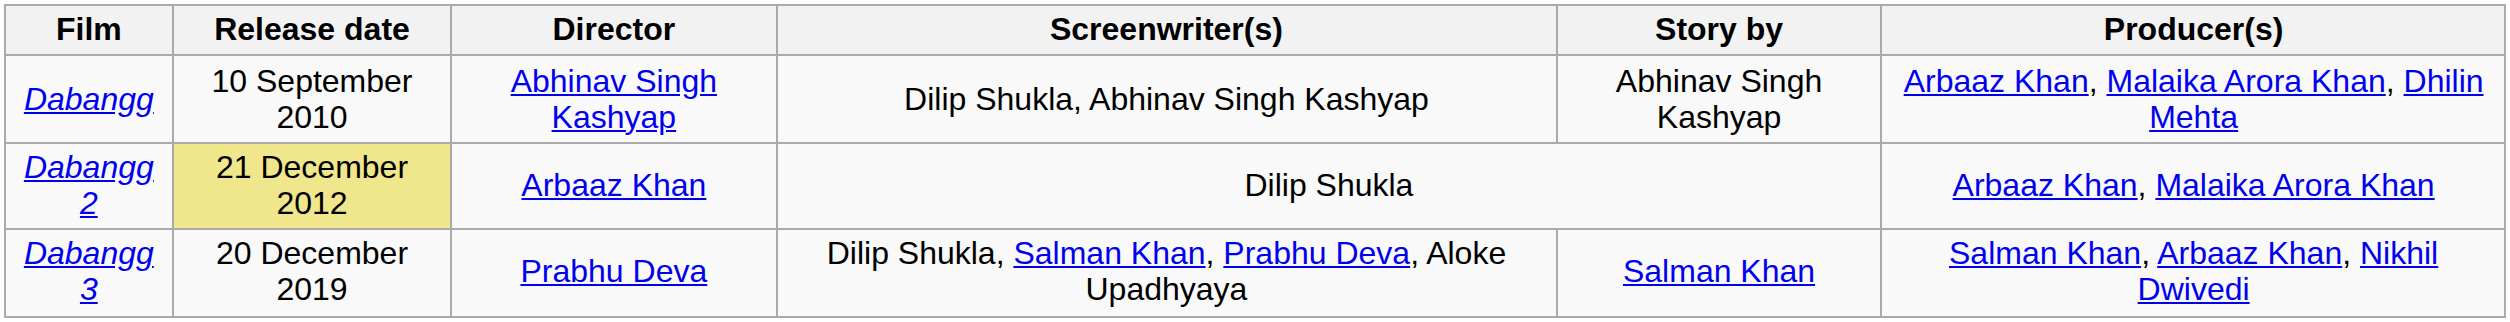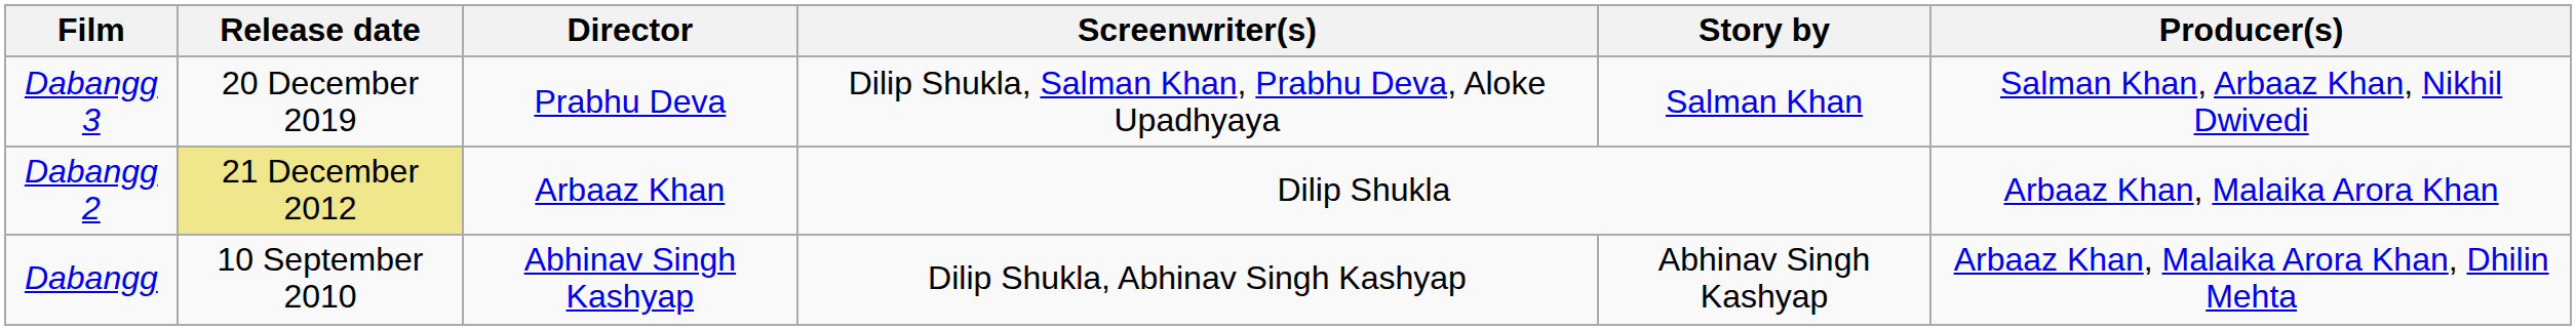 <table class="wikitable plainrowheaders" style="text-align:center; width:99%;">
 <tr>
 <th>Film</th>
 <th>Release date</th>
 <th>Director</th>
 <th>Screenwriter(s)</th>
 <th>Story by</th>
 <th>Producer(s)</th>
 </tr>
 <tr>
-<td><em><a href='#'>Dabangg</a></em></td>
-<td>10 September 2010</td>
-<td><a href='#'>Abhinav Singh Kashyap</a></td>
-<td>Dilip Shukla, Abhinav Singh Kashyap</td>
-<td>Abhinav Singh Kashyap</td>
-<td><a href='#'>Arbaaz Khan</a>, <a href='#'>Malaika Arora Khan</a>, <a href='#'>Dhilin Mehta</a></td>
+<td><em><a href='#'>Dabangg 3</a></em></td>
+<td>20 December 2019</td>
+<td><a href='#'>Prabhu Deva</a></td>
+<td>Dilip Shukla, <a href='#'>Salman Khan</a>, <a href='#'>Prabhu Deva</a>, Aloke Upadhyaya</td>
+<td><a href='#'>Salman Khan</a></td>
+<td><a href='#'>Salman Khan</a>, <a href='#'>Arbaaz Khan</a>, <a href='#'>Nikhil Dwivedi</a></td>
 </tr>
 <tr>
 <td><em><a href='#'>Dabangg 2</a></em></td>
 <td style="background: khaki;">21 December 2012</td>
 <td><a href='#'>Arbaaz Khan</a></td>
 <td colspan=2>Dilip Shukla</td>
 <td><a href='#'>Arbaaz Khan</a>, <a href='#'>Malaika Arora Khan</a></td>
 </tr>
 <tr>
-<td><em><a href='#'>Dabangg 3</a></em></td>
-<td>20 December 2019</td>
-<td><a href='#'>Prabhu Deva</a></td>
-<td>Dilip Shukla, <a href='#'>Salman Khan</a>, <a href='#'>Prabhu Deva</a>, Aloke Upadhyaya</td>
-<td><a href='#'>Salman Khan</a></td>
-<td><a href='#'>Salman Khan</a>, <a href='#'>Arbaaz Khan</a>, <a href='#'>Nikhil Dwivedi</a></td>
+<td><em><a href='#'>Dabangg</a></em></td>
+<td>10 September 2010</td>
+<td><a href='#'>Abhinav Singh Kashyap</a></td>
+<td>Dilip Shukla, Abhinav Singh Kashyap</td>
+<td>Abhinav Singh Kashyap</td>
+<td><a href='#'>Arbaaz Khan</a>, <a href='#'>Malaika Arora Khan</a>, <a href='#'>Dhilin Mehta</a></td>
 </tr>
 </table>
